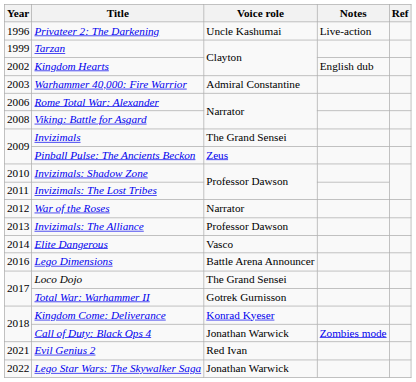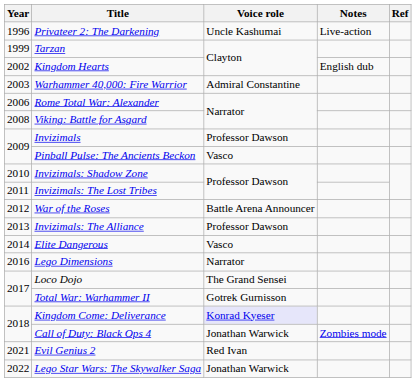 <table class="wikitable sortable">
 <tr>
 <th>Year</th>
 <th>Title</th>
 <th>Voice role</th>
 <th>Notes</th>
 <th>Ref</th>
 </tr>
 <tr>
 <td>1996</td>
 <td><em><a href='#'>Privateer 2: The Darkening</a></em></td>
 <td>Uncle Kashumai</td>
 <td>Live-action</td>
 <td></td>
 </tr>
 <tr>
 <td>1999</td>
 <td><em><a href='#'>Tarzan</a></em></td>
 <td rowspan="2">Clayton</td>
 <td></td>
 <td></td>
 </tr>
 <tr>
 <td>2002</td>
 <td><em><a href='#'>Kingdom Hearts</a></em></td>
 <td>English dub</td>
 <td></td>
 </tr>
 <tr>
 <td>2003</td>
 <td><em><a href='#'>Warhammer 40,000: Fire Warrior</a></em></td>
 <td>Admiral Constantine</td>
 <td></td>
 <td></td>
 </tr>
 <tr>
 <td>2006</td>
 <td><em><a href='#'>Rome Total War: Alexander</a></em></td>
 <td rowspan="2">Narrator</td>
 <td></td>
 <td></td>
 </tr>
 <tr>
 <td>2008</td>
 <td><em><a href='#'>Viking: Battle for Asgard</a></em></td>
 <td></td>
 <td></td>
 </tr>
 <tr>
 <td rowspan="2">2009</td>
 <td><em><a href='#'>Invizimals</a></em></td>
-<td>The Grand Sensei</td>
+<td>Professor Dawson</td>
 <td></td>
 </tr>
 <tr>
 <td><em><a href='#'>Pinball Pulse: The Ancients Beckon</a></em></td>
-<td><a href='#'>Zeus</a></td>
+<td>Vasco</td>
 <td></td>
 <td></td>
 </tr>
 <tr>
 <td>2010</td>
 <td><em><a href='#'>Invizimals: Shadow Zone</a></em></td>
 <td rowspan="2">Professor Dawson</td>
 <td></td>
 </tr>
 <tr>
 <td>2011</td>
 <td><em><a href='#'>Invizimals: The Lost Tribes</a></em></td>
 <td></td>
 </tr>
 <tr>
 <td>2012</td>
 <td><em><a href='#'>War of the Roses</a></em></td>
-<td>Narrator</td>
+<td>Battle Arena Announcer</td>
 <td></td>
 <td></td>
 </tr>
 <tr>
 <td>2013</td>
 <td><em><a href='#'>Invizimals: The Alliance</a></em></td>
 <td>Professor Dawson</td>
 <td></td>
 </tr>
 <tr>
 <td>2014</td>
 <td><em><a href='#'>Elite Dangerous</a></em></td>
 <td>Vasco</td>
 <td></td>
 <td></td>
 </tr>
 <tr>
 <td>2016</td>
 <td><em><a href='#'>Lego Dimensions</a></em></td>
-<td>Battle Arena Announcer</td>
+<td>Narrator</td>
 <td></td>
 </tr>
 <tr>
 <td rowspan="2">2017</td>
 <td><em>Loco Dojo</em></td>
 <td>The Grand Sensei</td>
 <td></td>
 <td></td>
 </tr>
 <tr>
 <td><em><a href='#'>Total War: Warhammer II</a></em></td>
 <td>Gotrek Gurnisson</td>
 <td></td>
 <td></td>
 </tr>
 <tr>
 <td rowspan="2">2018</td>
 <td><em><a href='#'>Kingdom Come: Deliverance</a></em></td>
-<td><a href='#'>Konrad Kyeser</a></td>
+<td style="background: lavender;"><a href='#'>Konrad Kyeser</a></td>
 <td></td>
 <td></td>
 </tr>
 <tr>
 <td><em><a href='#'>Call of Duty: Black Ops 4</a></em></td>
 <td>Jonathan Warwick</td>
 <td><a href='#'>Zombies mode</a></td>
 <td></td>
 </tr>
 <tr>
 <td>2021</td>
 <td><em><a href='#'>Evil Genius 2</a></em></td>
 <td>Red Ivan</td>
 <td></td>
 <td></td>
 </tr>
 <tr>
 <td>2022</td>
 <td><em><a href='#'>Lego Star Wars: The Skywalker Saga</a></em></td>
 <td>Jonathan Warwick</td>
 <td></td>
 <td></td>
 </tr>
 </table>
